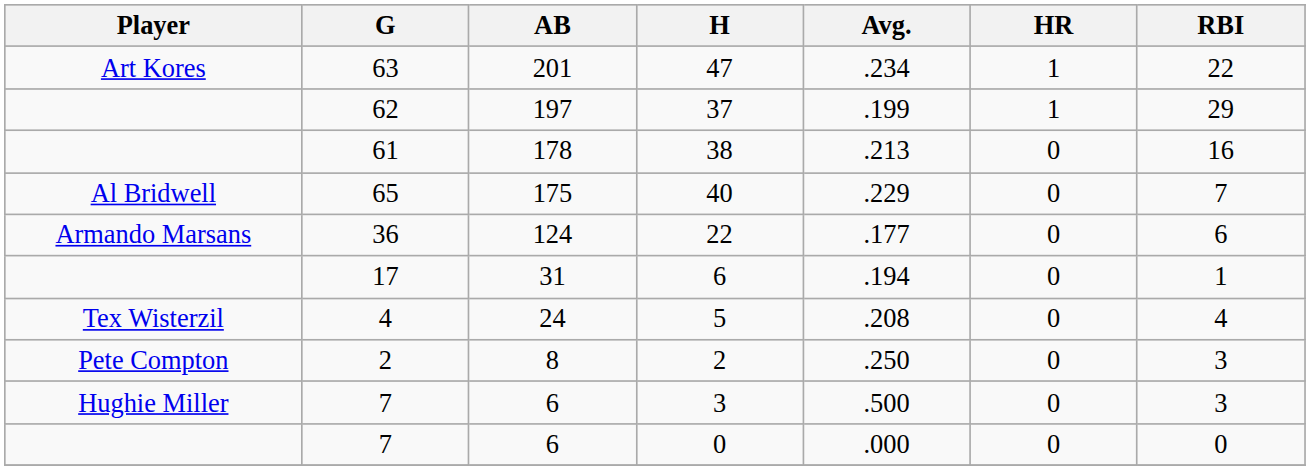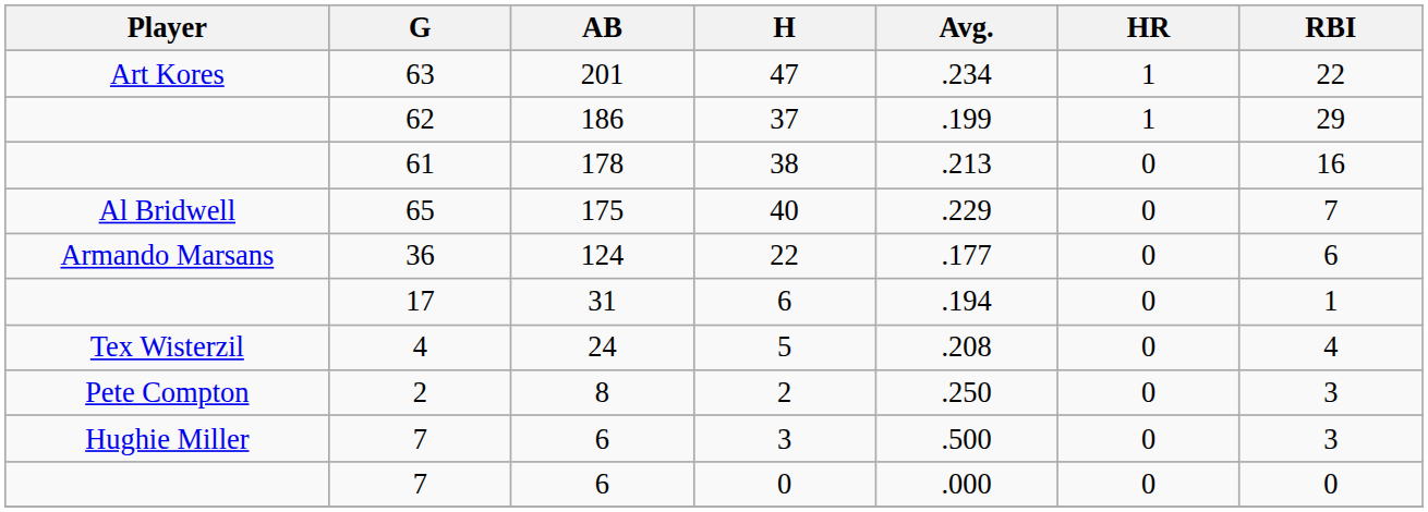 <table class="wikitable sortable">
 <tr>
 <th bgcolor="#DDDDFF" width="16%">Player</th>
 <th bgcolor="#DDDDFF" width="9%">G</th>
 <th bgcolor="#DDDDFF" width="9%">AB</th>
 <th bgcolor="#DDDDFF" width="9%">H</th>
 <th bgcolor="#DDDDFF" width="9%">Avg.</th>
 <th bgcolor="#DDDDFF" width="9%">HR</th>
 <th bgcolor="#DDDDFF" width="9%">RBI</th>
 </tr>
 <tr align="center">
 <td><a href='#'>Art Kores</a></td>
 <td>63</td>
 <td>201</td>
 <td>47</td>
 <td>.234</td>
 <td>1</td>
 <td>22</td>
 </tr>
 <tr align="center">
 <td></td>
 <td>62</td>
-<td>197</td>
+<td>186</td>
 <td>37</td>
 <td>.199</td>
 <td>1</td>
 <td>29</td>
 </tr>
 <tr align="center">
 <td></td>
 <td>61</td>
 <td>178</td>
 <td>38</td>
 <td>.213</td>
 <td>0</td>
 <td>16</td>
 </tr>
 <tr align="center">
 <td><a href='#'>Al Bridwell</a></td>
 <td>65</td>
 <td>175</td>
 <td>40</td>
 <td>.229</td>
 <td>0</td>
 <td>7</td>
 </tr>
 <tr align="center">
 <td><a href='#'>Armando Marsans</a></td>
 <td>36</td>
 <td>124</td>
 <td>22</td>
 <td>.177</td>
 <td>0</td>
 <td>6</td>
 </tr>
 <tr align="center">
 <td></td>
 <td>17</td>
 <td>31</td>
 <td>6</td>
 <td>.194</td>
 <td>0</td>
 <td>1</td>
 </tr>
 <tr align="center">
 <td><a href='#'>Tex Wisterzil</a></td>
 <td>4</td>
 <td>24</td>
 <td>5</td>
 <td>.208</td>
 <td>0</td>
 <td>4</td>
 </tr>
 <tr align="center">
 <td><a href='#'>Pete Compton</a></td>
 <td>2</td>
 <td>8</td>
 <td>2</td>
 <td>.250</td>
 <td>0</td>
 <td>3</td>
 </tr>
 <tr align="center">
 <td><a href='#'>Hughie Miller</a></td>
 <td>7</td>
 <td>6</td>
 <td>3</td>
 <td>.500</td>
 <td>0</td>
 <td>3</td>
 </tr>
 <tr align="center">
 <td></td>
 <td>7</td>
 <td>6</td>
 <td>0</td>
 <td>.000</td>
 <td>0</td>
 <td>0</td>
 </tr>
 <tr align="center">
 </tr>
 </table>
